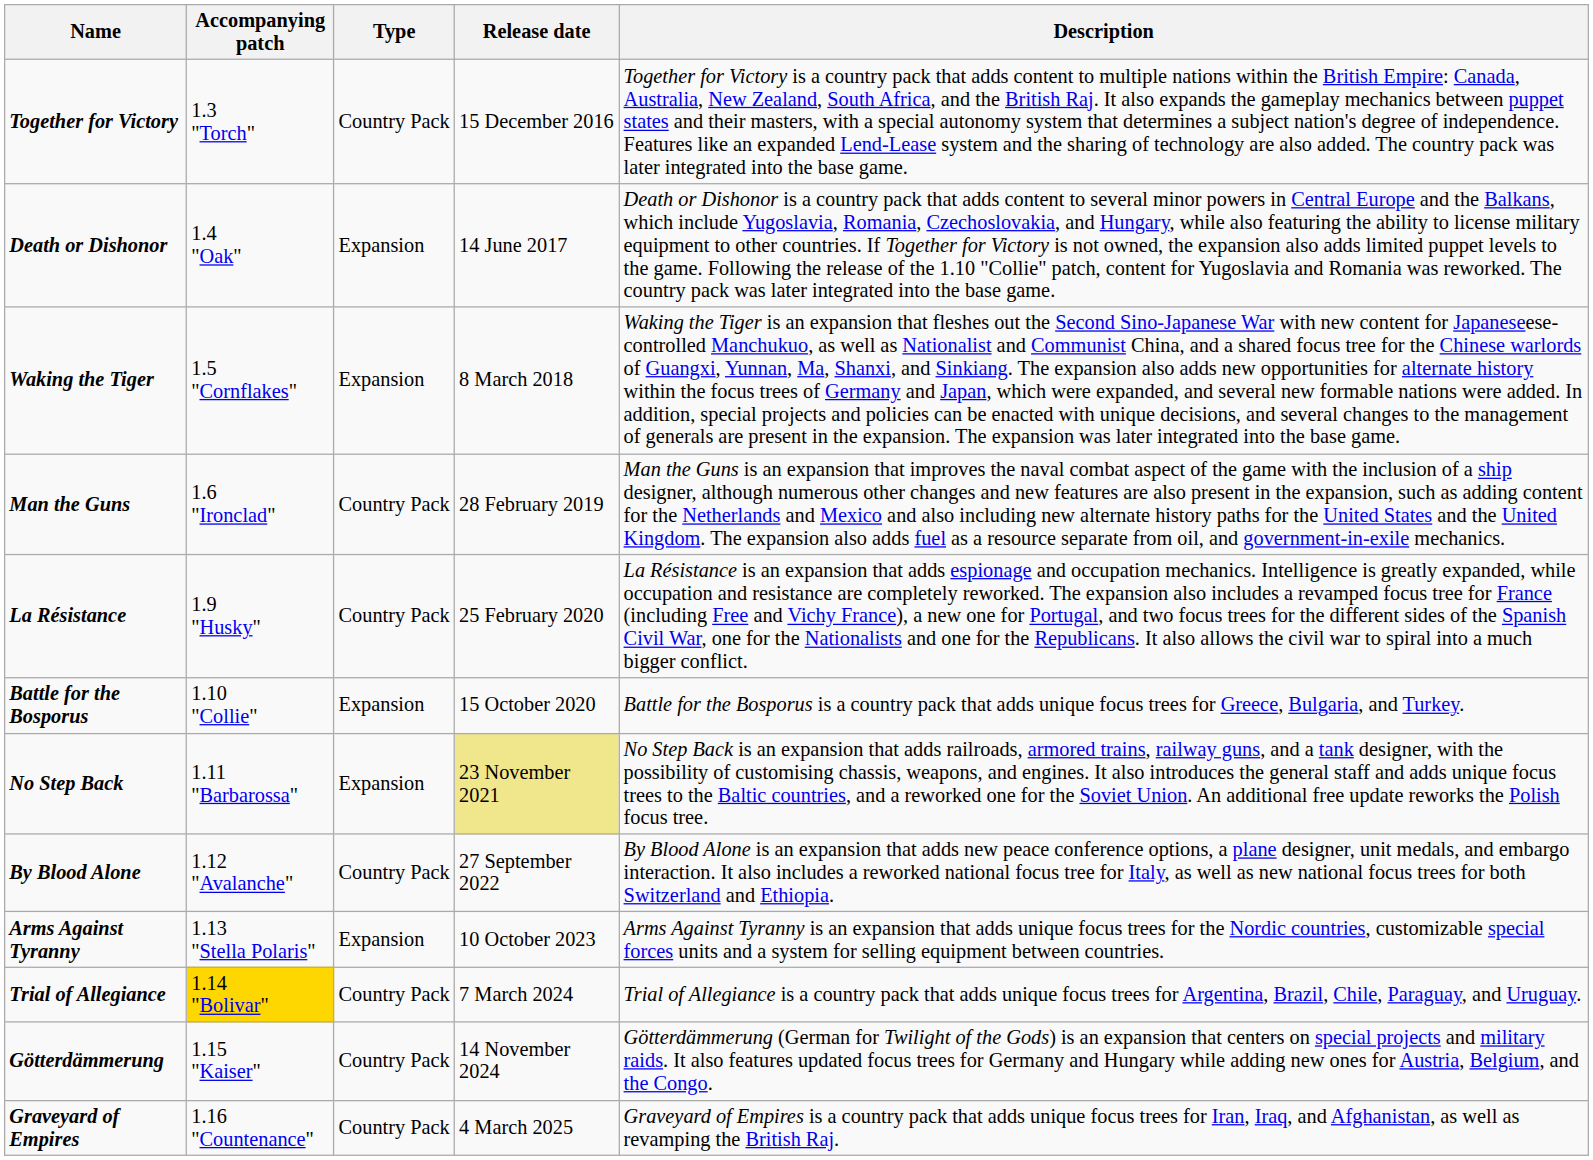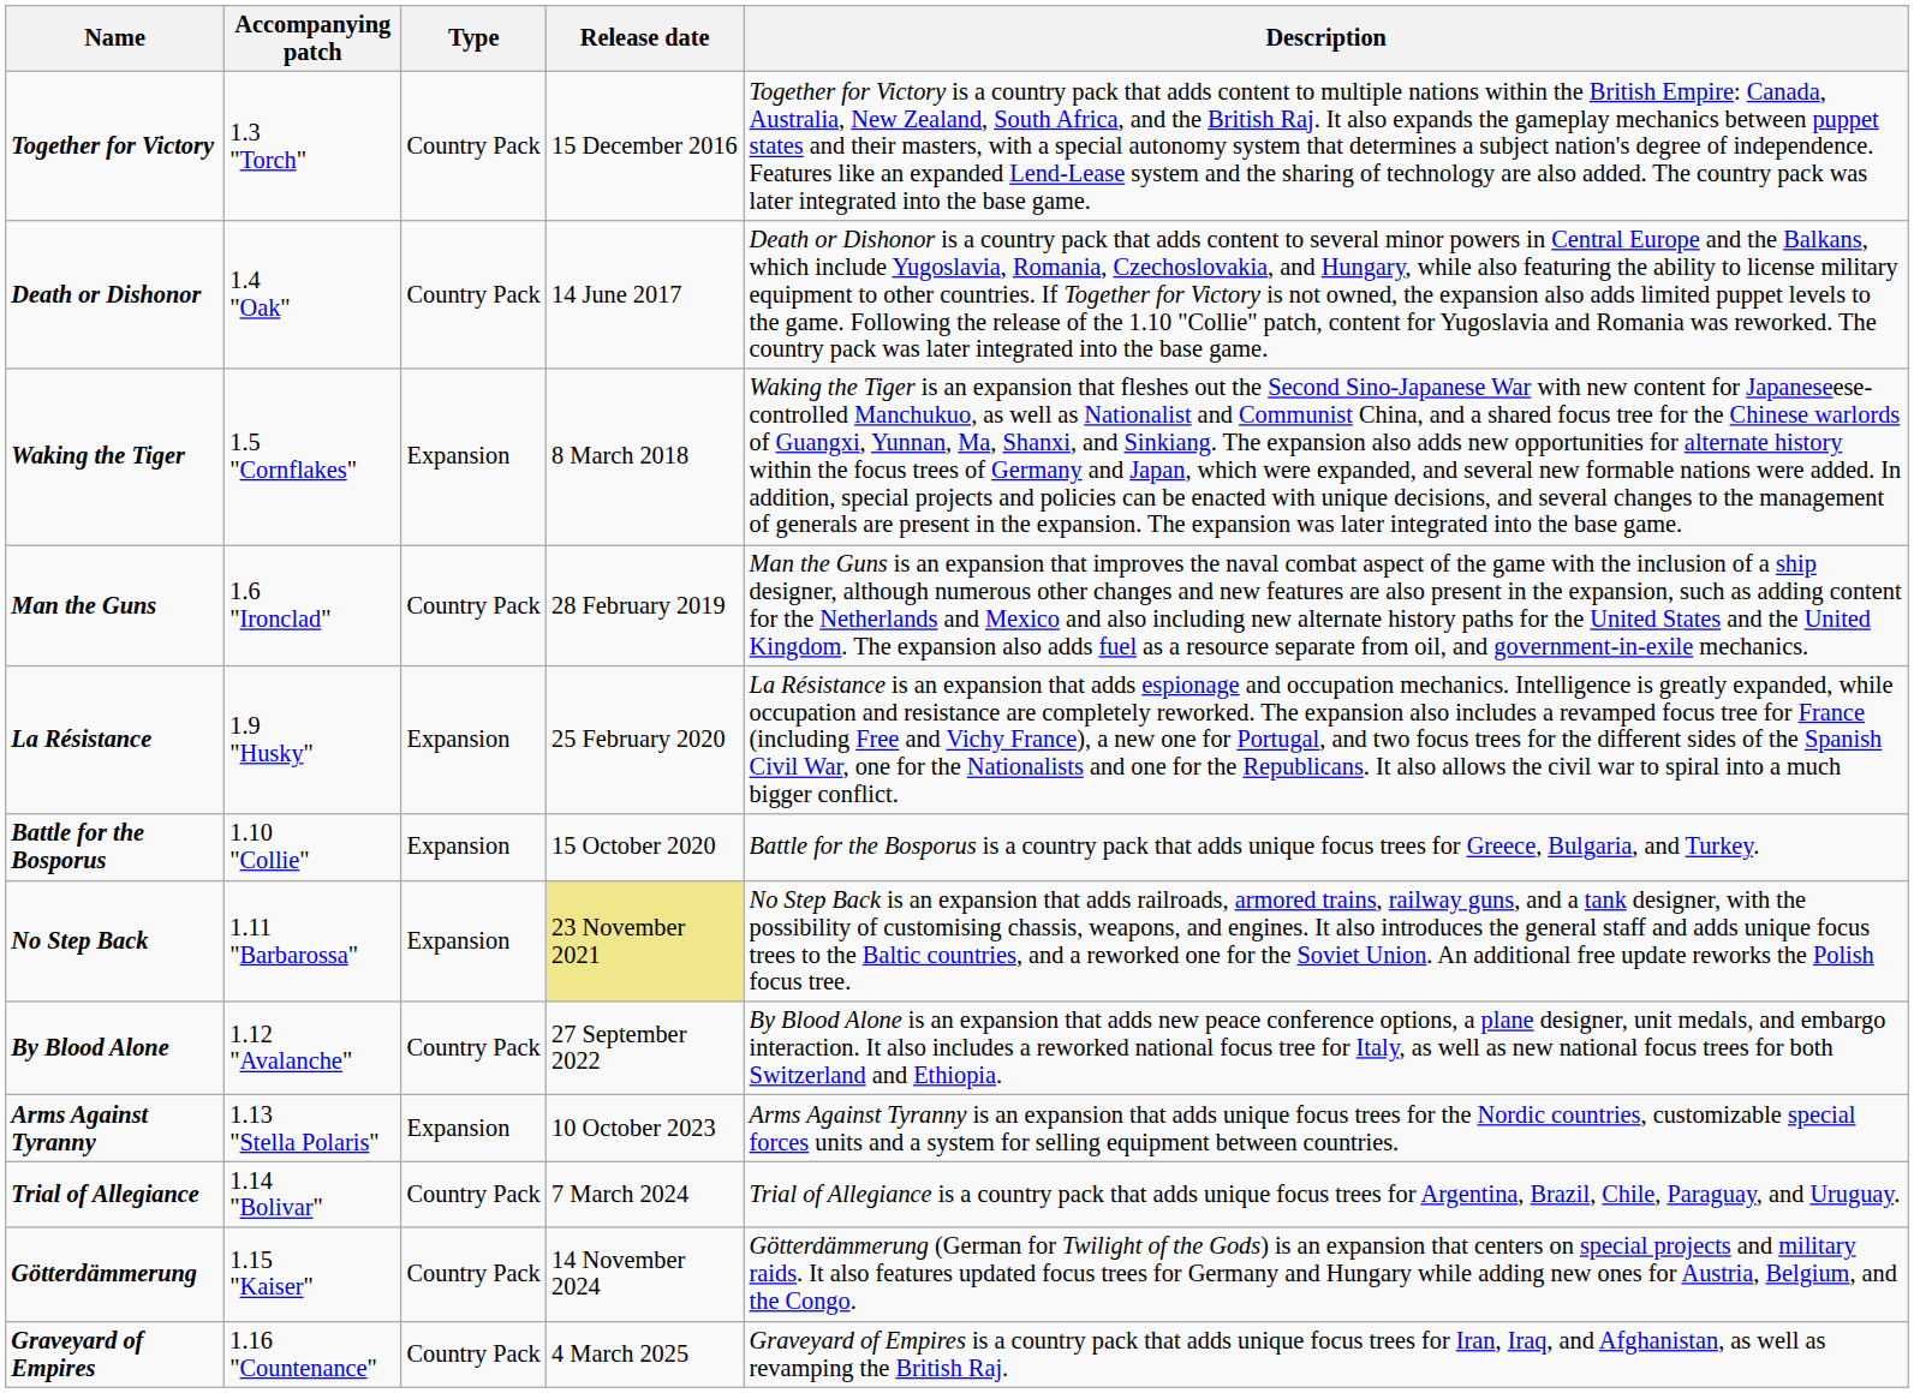 <table class="wikitable">
 <tr>
 <th>Name</th>
 <th>Accompanying patch</th>
 <th>Type</th>
 <th>Release date</th>
 <th>Description</th>
 </tr>
 <tr>
 <td style="white-space: nowrap;"><strong><em>Together for Victory</em></strong></td>
 <td>1.3<br>"<a href='#'>Torch</a>"</td>
 <td style="white-space: nowrap;">Country Pack</td>
 <td style="white-space: nowrap;">15 December 2016</td>
 <td><em>Together for Victory</em> is a country pack that adds content to multiple nations within the <a href='#'>British Empire</a>: <a href='#'>Canada</a>, <a href='#'>Australia</a>, <a href='#'>New Zealand</a>, <a href='#'>South Africa</a>, and the <a href='#'>British Raj</a>. It also expands the gameplay mechanics between <a href='#'>puppet states</a> and their masters, with a special autonomy system that determines a subject nation's degree of independence. Features like an expanded <a href='#'>Lend-Lease</a> system and the sharing of technology are also added. The country pack was later integrated into the base game.</td>
 </tr>
 <tr>
 <td><strong><em>Death or Dishonor</em></strong></td>
 <td>1.4<br>"<a href='#'>Oak</a>"</td>
-<td style="white-space: nowrap;">Expansion</td>
+<td style="white-space: nowrap;">Country Pack</td>
 <td>14 June 2017</td>
 <td><em>Death or Dishonor</em> is a country pack that adds content to several minor powers in <a href='#'>Central Europe</a> and the <a href='#'>Balkans</a>, which include <a href='#'>Yugoslavia</a>, <a href='#'>Romania</a>, <a href='#'>Czechoslovakia</a>, and <a href='#'>Hungary</a>, while also featuring the ability to license military equipment to other countries. If <em>Together for Victory</em> is not owned, the expansion also adds limited puppet levels to the game. Following the release of the 1.10 "Collie" patch, content for Yugoslavia and Romania was reworked. The country pack was later integrated into the base game.</td>
 </tr>
 <tr>
 <td><strong><em>Waking the Tiger</em></strong></td>
 <td>1.5<br>"<a href='#'>Cornflakes</a>"</td>
 <td style="white-space: nowrap;">Expansion</td>
 <td>8 March 2018</td>
 <td><em>Waking the Tiger</em> is an expansion that fleshes out the <a href='#'>Second Sino-Japanese War</a> with new content for <a href='#'>Japanese</a>ese-controlled <a href='#'>Manchukuo</a>, as well as <a href='#'>Nationalist</a> and <a href='#'>Communist</a> China, and a shared focus tree for the <a href='#'>Chinese warlords</a> of <a href='#'>Guangxi</a>, <a href='#'>Yunnan</a>, <a href='#'>Ma</a>, <a href='#'>Shanxi</a>, and <a href='#'>Sinkiang</a>. The expansion also adds new opportunities for <a href='#'>alternate history</a> within the focus trees of <a href='#'>Germany</a> and <a href='#'>Japan</a>, which were expanded, and several new formable nations were added. In addition, special projects and policies can be enacted with unique decisions, and several changes to the management of generals are present in the expansion. The expansion was later integrated into the base game.</td>
 </tr>
 <tr>
 <td><strong><em>Man the Guns</em></strong></td>
 <td>1.6<br>"<a href='#'>Ironclad</a>"</td>
 <td style="white-space: nowrap;">Country Pack</td>
 <td>28 February 2019</td>
 <td><em>Man the Guns</em> is an expansion that improves the naval combat aspect of the game with the inclusion of a <a href='#'>ship</a> designer, although numerous other changes and new features are also present in the expansion, such as adding content for the <a href='#'>Netherlands</a> and <a href='#'>Mexico</a> and also including new alternate history paths for the <a href='#'>United States</a> and the <a href='#'>United Kingdom</a>. The expansion also adds <a href='#'>fuel</a> as a resource separate from oil, and <a href='#'>government-in-exile</a> mechanics.</td>
 </tr>
 <tr>
 <td><strong><em>La Résistance</em></strong></td>
 <td>1.9<br>"<a href='#'>Husky</a>"</td>
-<td style="white-space: nowrap;">Country Pack</td>
+<td style="white-space: nowrap;">Expansion</td>
 <td>25 February 2020</td>
 <td><em>La Résistance</em> is an expansion that adds <a href='#'>espionage</a> and occupation mechanics. Intelligence is greatly expanded, while occupation and resistance are completely reworked. The expansion also includes a revamped focus tree for <a href='#'>France</a> (including <a href='#'>Free</a> and <a href='#'>Vichy France</a>), a new one for <a href='#'>Portugal</a>, and two focus trees for the different sides of the <a href='#'>Spanish Civil War</a>, one for the <a href='#'>Nationalists</a> and one for the <a href='#'>Republicans</a>. It also allows the civil war to spiral into a much bigger conflict.</td>
 </tr>
 <tr>
 <td><strong><em>Battle for the Bosporus</em></strong></td>
 <td>1.10<br>"<a href='#'>Collie</a>"</td>
 <td style="white-space: nowrap;">Expansion</td>
 <td>15 October 2020</td>
 <td><em>Battle for the Bosporus</em> is a country pack that adds unique focus trees for <a href='#'>Greece</a>, <a href='#'>Bulgaria</a>, and <a href='#'>Turkey</a>.</td>
 </tr>
 <tr>
 <td><strong><em>No Step Back</em></strong></td>
 <td>1.11<br>"<a href='#'>Barbarossa</a>"</td>
 <td style="white-space: nowrap;">Expansion</td>
 <td style="background: khaki;">23 November 2021</td>
 <td><em>No Step Back</em> is an expansion that adds railroads, <a href='#'>armored trains</a>, <a href='#'>railway guns</a>, and a <a href='#'>tank</a> designer, with the possibility of customising chassis, weapons, and engines. It also introduces the general staff and adds unique focus trees to the <a href='#'>Baltic countries</a>, and a reworked one for the <a href='#'>Soviet Union</a>. An additional free update reworks the <a href='#'>Polish</a> focus tree.</td>
 </tr>
 <tr>
 <td><strong><em>By Blood Alone</em></strong></td>
 <td>1.12<br>"<a href='#'>Avalanche</a>"</td>
 <td style="white-space: nowrap;">Country Pack</td>
 <td>27 September 2022</td>
 <td><em>By Blood Alone</em> is an expansion that adds new peace conference options, a <a href='#'>plane</a> designer, unit medals, and embargo interaction. It also includes a reworked national focus tree for <a href='#'>Italy</a>, as well as new national focus trees for both <a href='#'>Switzerland</a> and <a href='#'>Ethiopia</a>.</td>
 </tr>
 <tr>
 <td><strong><em>Arms Against Tyranny</em></strong></td>
 <td>1.13<br>"<a href='#'>Stella Polaris</a>"</td>
 <td style="white-space: nowrap;">Expansion</td>
 <td>10 October 2023</td>
 <td><em>Arms Against Tyranny</em> is an expansion that adds unique focus trees for the <a href='#'>Nordic countries</a>, customizable <a href='#'>special forces</a> units and a system for selling equipment between countries.</td>
 </tr>
 <tr>
 <td><strong><em>Trial of Allegiance</em></strong></td>
-<td style="background: gold;">1.14<br>"<a href='#'>Bolivar</a>"</td>
+<td>1.14<br>"<a href='#'>Bolivar</a>"</td>
 <td style="white-space: nowrap;">Country Pack</td>
 <td>7 March 2024</td>
 <td><em>Trial of Allegiance</em> is a country pack that adds unique focus trees for <a href='#'>Argentina</a>, <a href='#'>Brazil</a>, <a href='#'>Chile</a>, <a href='#'>Paraguay</a>, and <a href='#'>Uruguay</a>.</td>
 </tr>
 <tr>
 <td><strong><em>Götterdämmerung</em></strong></td>
 <td>1.15<br>"<a href='#'>Kaiser</a>"</td>
 <td style="white-space: nowrap;">Country Pack</td>
 <td>14 November 2024</td>
 <td><em>Götterdämmerung</em> (German for <em>Twilight of the Gods</em>) is an expansion that centers on <a href='#'>special projects</a> and <a href='#'>military raids</a>. It also features updated focus trees for Germany and Hungary while adding new ones for <a href='#'>Austria</a>, <a href='#'>Belgium</a>, and <a href='#'>the Congo</a>.</td>
 </tr>
 <tr>
 <td><strong><em>Graveyard of Empires</em></strong></td>
 <td>1.16<br>"<a href='#'>Countenance</a>"</td>
 <td style="white-space: nowrap;">Country Pack</td>
 <td>4 March 2025</td>
 <td><em>Graveyard of Empires</em> is a country pack that adds unique focus trees for <a href='#'>Iran</a>, <a href='#'>Iraq</a>, and <a href='#'>Afghanistan</a>, as well as revamping the <a href='#'>British Raj</a>.</td>
 </tr>
 </table>
